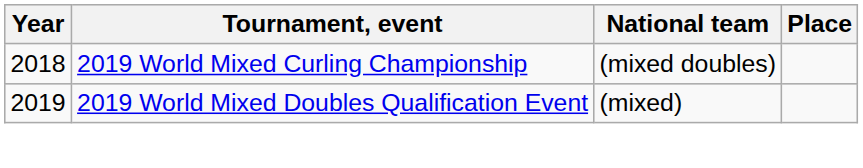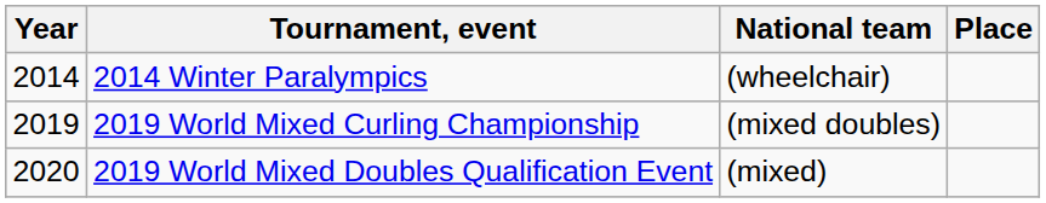 <table class="wikitable">
 <tr>
 <th scope="col">Year</th>
 <th scope="col">Tournament, event</th>
 <th scope="col">National team</th>
 <th scope="col">Place</th>
 </tr>
 <tr>
-<td>2018</td>
+<td>2014</td>
+<td><a href='#'>2014 Winter Paralympics</a></td>
+<td> (wheelchair)</td>
+<td></td>
+</tr>
+<tr>
+<td>2019</td>
 <td><a href='#'>2019 World Mixed Curling Championship</a></td>
 <td> (mixed doubles)</td>
 <td></td>
 </tr>
 <tr>
-<td>2019</td>
+<td>2020</td>
 <td><a href='#'>2019 World Mixed Doubles Qualification Event</a></td>
 <td> (mixed)</td>
 <td></td>
 </tr>
 </table>
